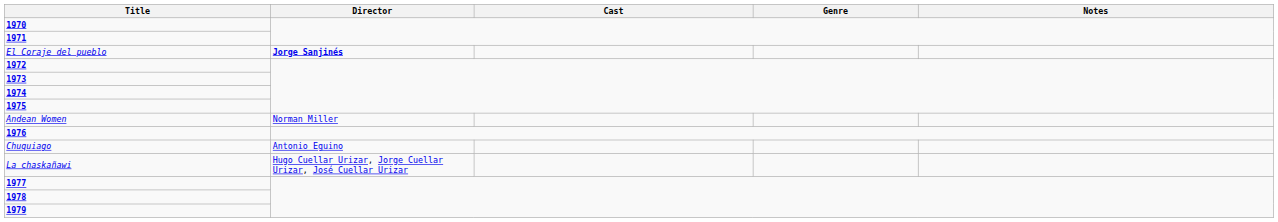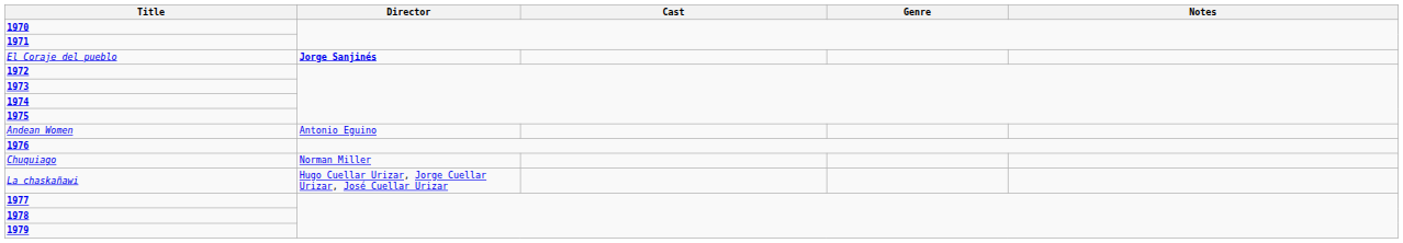 <table class="wikitable" style="width:100%;">
 <tr>
 <th style="width:21%;">Title</th>
 <th style="width:16%;">Director</th>
 <th style="width:22%;">Cast</th>
 <th style="width:13%;">Genre</th>
 <th style="width:28%;">Notes</th>
 </tr>
 <tr>
 <td><strong><a href='#'>1970</a></strong></td>
 </tr>
 <tr>
 <td><strong><a href='#'>1971</a></strong></td>
 </tr>
 <tr>
 <td><em><a href='#'>El Coraje del pueblo</a></em></td>
 <td><strong><a href='#'>Jorge Sanjinés</a></strong></td>
 <td></td>
 <td></td>
 <td></td>
 </tr>
 <tr>
 <td><strong><a href='#'>1972</a></strong></td>
 </tr>
 <tr>
 <td><strong><a href='#'>1973</a></strong></td>
 </tr>
 <tr>
 <td><strong><a href='#'>1974</a></strong></td>
 </tr>
 <tr>
 <td><strong><a href='#'>1975</a></strong></td>
 </tr>
 <tr>
 <td><em><a href='#'>Andean Women</a></em></td>
-<td><a href='#'>Norman Miller</a></td>
+<td><a href='#'>Antonio Eguino</a></td>
 <td></td>
 <td></td>
 <td></td>
 </tr>
 <tr>
 <td><strong><a href='#'>1976</a></strong></td>
 </tr>
 <tr>
 <td><em><a href='#'>Chuquiago</a></em></td>
-<td><a href='#'>Antonio Eguino</a></td>
+<td><a href='#'>Norman Miller</a></td>
 <td></td>
 <td></td>
 <td></td>
 </tr>
 <tr>
 <td><em><a href='#'>La chaskañawi</a></em></td>
 <td><a href='#'>Hugo Cuellar Urizar</a>, <a href='#'>Jorge Cuellar Urizar</a>, <a href='#'>José Cuellar Urizar</a></td>
 <td></td>
 <td></td>
 <td></td>
 </tr>
 <tr>
 <td><strong><a href='#'>1977</a></strong></td>
 </tr>
 <tr>
 <td><strong><a href='#'>1978</a></strong></td>
 </tr>
 <tr>
 <td><strong><a href='#'>1979</a></strong></td>
 </tr>
 </table>
